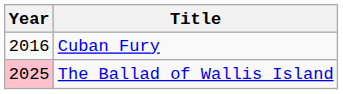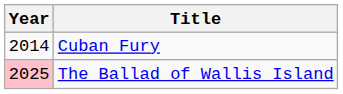 <table class="wikitable">
 <tr>
 <th>Year</th>
 <th>Title</th>
 </tr>
 <tr>
-<td>2016</td>
+<td>2014</td>
 <td><a href='#'>Cuban Fury</a></td>
 </tr>
 <tr>
 <td style="background: pink;">2025</td>
 <td><a href='#'>The Ballad of Wallis Island</a></td>
 </tr>
 </table>
